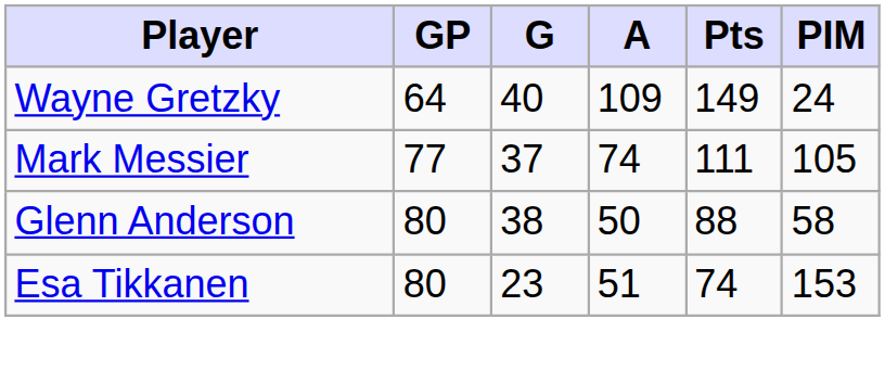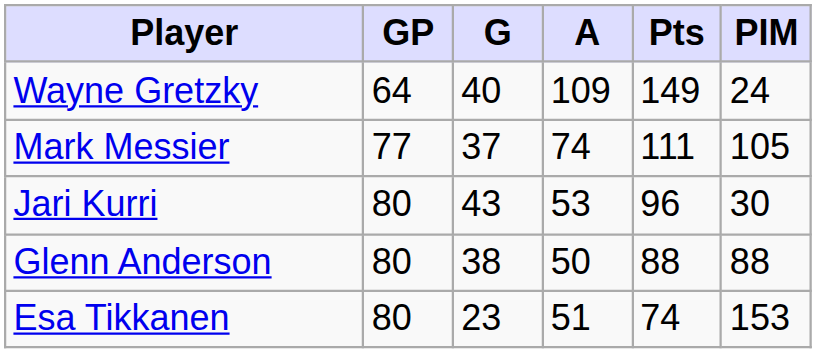 <table class="wikitable">
 <tr>
 <th style="background:#ddf; width:40%;">Player</th>
 <th style="background:#ddf; width:10%;">GP</th>
 <th style="background:#ddf; width:10%;">G</th>
 <th style="background:#ddf; width:10%;">A</th>
 <th style="background:#ddf; width:10%;">Pts</th>
 <th style="background:#ddf; width:10%;">PIM</th>
 </tr>
 <tr>
 <td><a href='#'>Wayne Gretzky</a></td>
 <td>64</td>
 <td>40</td>
 <td>109</td>
 <td>149</td>
 <td>24</td>
 </tr>
 <tr>
 <td><a href='#'>Mark Messier</a></td>
 <td>77</td>
 <td>37</td>
 <td>74</td>
 <td>111</td>
 <td>105</td>
 </tr>
 <tr>
+<td><a href='#'>Jari Kurri</a></td>
+<td>80</td>
+<td>43</td>
+<td>53</td>
+<td>96</td>
+<td>30</td>
+</tr>
+<tr>
 <td><a href='#'>Glenn Anderson</a></td>
 <td>80</td>
 <td>38</td>
 <td>50</td>
 <td>88</td>
-<td>58</td>
+<td>88</td>
 </tr>
 <tr>
 <td><a href='#'>Esa Tikkanen</a></td>
 <td>80</td>
 <td>23</td>
 <td>51</td>
 <td>74</td>
 <td>153</td>
 </tr>
 </table>
